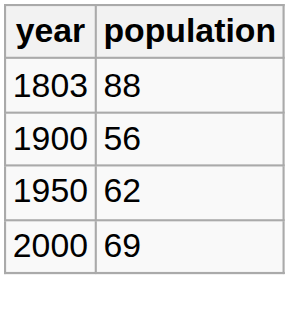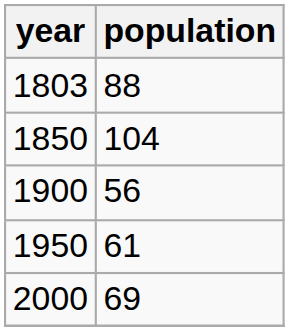 <table class="wikitable">
 <tr>
 <th>year</th>
 <th>population</th>
 </tr>
 <tr>
 <td>1803</td>
 <td>88</td>
 </tr>
 <tr>
+<td>1850</td>
+<td>104</td>
+</tr>
+<tr>
 <td>1900</td>
 <td>56</td>
 </tr>
 <tr>
 <td>1950</td>
-<td>62</td>
+<td>61</td>
 </tr>
 <tr>
 <td>2000</td>
 <td>69</td>
 </tr>
 <tr>
 </tr>
 </table>
